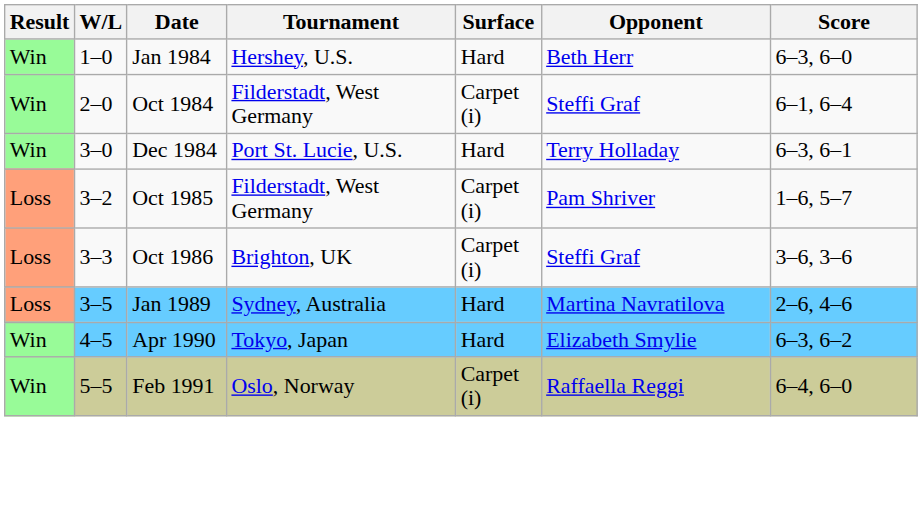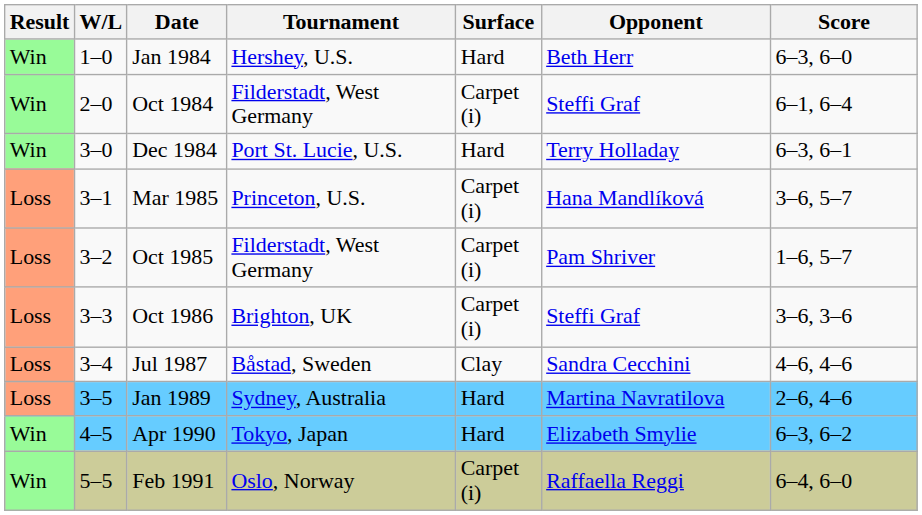 <table class="sortable wikitable">
 <tr>
 <th style="width:40px">Result</th>
 <th style="width:30px" class="unsortable">W/L</th>
 <th style="width:65px">Date</th>
 <th style="width:160px">Tournament</th>
 <th style="width:55px">Surface</th>
 <th style="width:160px">Opponent</th>
 <th style="width:100px" class="unsortable">Score</th>
 </tr>
 <tr>
 <td style="background:#98fb98;">Win</td>
 <td>1–0</td>
 <td>Jan 1984</td>
 <td><a href='#'>Hershey</a>, U.S.</td>
 <td>Hard</td>
 <td> <a href='#'>Beth Herr</a></td>
 <td>6–3, 6–0</td>
 </tr>
 <tr>
 <td style="background:#98fb98;">Win</td>
 <td>2–0</td>
 <td>Oct 1984</td>
 <td><a href='#'>Filderstadt</a>, West Germany</td>
 <td>Carpet (i)</td>
 <td> <a href='#'>Steffi Graf</a></td>
 <td>6–1, 6–4</td>
 </tr>
 <tr>
 <td style="background:#98fb98;">Win</td>
 <td>3–0</td>
 <td>Dec 1984</td>
 <td><a href='#'>Port St. Lucie</a>, U.S.</td>
 <td>Hard</td>
 <td> <a href='#'>Terry Holladay</a></td>
 <td>6–3, 6–1</td>
 </tr>
 <tr>
 <td style="background:#ffa07a;">Loss</td>
+<td>3–1</td>
+<td>Mar 1985</td>
+<td><a href='#'>Princeton</a>, U.S.</td>
+<td>Carpet (i)</td>
+<td> <a href='#'>Hana Mandlíková</a></td>
+<td>3–6, 5–7</td>
+</tr>
+<tr>
+<td style="background:#ffa07a;">Loss</td>
 <td>3–2</td>
 <td>Oct 1985</td>
 <td><a href='#'>Filderstadt</a>, West Germany</td>
 <td>Carpet (i)</td>
 <td> <a href='#'>Pam Shriver</a></td>
 <td>1–6, 5–7</td>
 </tr>
 <tr>
 <td style="background:#ffa07a;">Loss</td>
 <td>3–3</td>
 <td>Oct 1986</td>
 <td><a href='#'>Brighton</a>, UK</td>
 <td>Carpet (i)</td>
 <td> <a href='#'>Steffi Graf</a></td>
 <td>3–6, 3–6</td>
+</tr>
+<tr>
+<td style="background:#ffa07a;">Loss</td>
+<td>3–4</td>
+<td>Jul 1987</td>
+<td><a href='#'>Båstad</a>, Sweden</td>
+<td>Clay</td>
+<td> <a href='#'>Sandra Cecchini</a></td>
+<td>4–6, 4–6</td>
 </tr>
 <tr style="background:#6cf;">
 <td style="background:#ffa07a;">Loss</td>
 <td>3–5</td>
 <td>Jan 1989</td>
 <td><a href='#'>Sydney</a>, Australia</td>
 <td>Hard</td>
 <td> <a href='#'>Martina Navratilova</a></td>
 <td>2–6, 4–6</td>
 </tr>
 <tr style="background:#6cf;">
 <td style="background:#98fb98;">Win</td>
 <td>4–5</td>
 <td>Apr 1990</td>
 <td><a href='#'>Tokyo</a>, Japan</td>
 <td>Hard</td>
 <td> <a href='#'>Elizabeth Smylie</a></td>
 <td>6–3, 6–2</td>
 </tr>
 <tr style="background:#cc9;">
 <td style="background:#98fb98;">Win</td>
 <td>5–5</td>
 <td>Feb 1991</td>
 <td><a href='#'>Oslo</a>, Norway</td>
 <td>Carpet (i)</td>
 <td> <a href='#'>Raffaella Reggi</a></td>
 <td>6–4, 6–0</td>
 </tr>
 </table>
